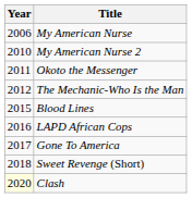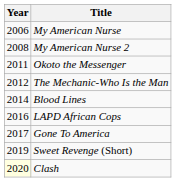 <table class="wikitable">
 <tr>
 <th>Year</th>
 <th>Title</th>
 </tr>
 <tr>
 <td>2006</td>
 <td><em>My American Nurse</em></td>
 </tr>
 <tr>
-<td>2010</td>
+<td>2008</td>
 <td><em>My American Nurse 2</em></td>
 </tr>
 <tr>
 <td>2011</td>
 <td><em>Okoto the Messenger</em></td>
 </tr>
 <tr>
 <td>2012</td>
 <td><em>The Mechanic-Who Is the Man</em></td>
 </tr>
 <tr>
-<td>2015</td>
+<td>2014</td>
 <td><em>Blood Lines</em></td>
 </tr>
 <tr>
 <td>2016</td>
 <td><em>LAPD African Cops</em></td>
 </tr>
 <tr>
 <td>2017</td>
 <td><em>Gone To America</em></td>
 </tr>
 <tr>
-<td>2018</td>
+<td>2019</td>
 <td><em>Sweet Revenge</em> (Short)</td>
 </tr>
 <tr>
 <td style="background: lightyellow;">2020</td>
 <td><em>Clash</em></td>
 </tr>
 </table>
